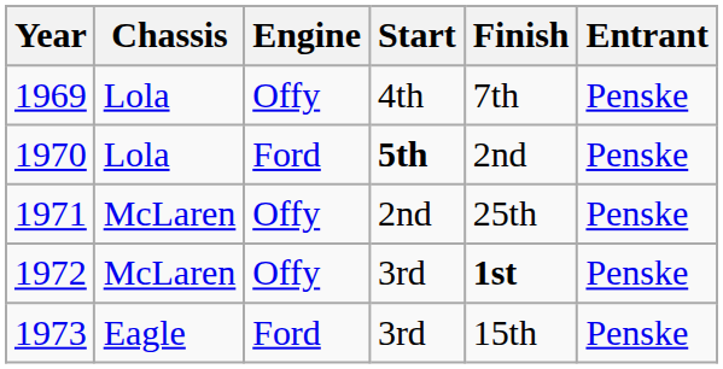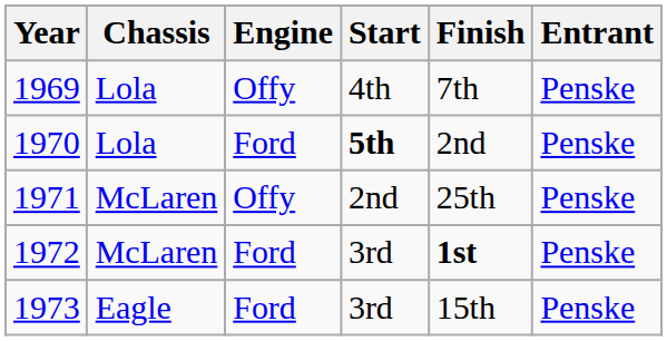 <table class="wikitable" style="font-size: 95%;">
 <tr>
 <th>Year</th>
 <th>Chassis</th>
 <th>Engine</th>
 <th>Start</th>
 <th>Finish</th>
 <th>Entrant</th>
 </tr>
 <tr>
 <td><a href='#'>1969</a></td>
 <td><a href='#'>Lola</a></td>
 <td><a href='#'>Offy</a></td>
 <td>4th</td>
 <td>7th</td>
 <td><a href='#'>Penske</a></td>
 </tr>
 <tr>
 <td><a href='#'>1970</a></td>
 <td><a href='#'>Lola</a></td>
 <td><a href='#'>Ford</a></td>
 <td><strong>5th</strong></td>
 <td>2nd</td>
 <td><a href='#'>Penske</a></td>
 </tr>
 <tr>
 <td><a href='#'>1971</a></td>
 <td><a href='#'>McLaren</a></td>
 <td><a href='#'>Offy</a></td>
 <td>2nd</td>
 <td>25th</td>
 <td><a href='#'>Penske</a></td>
 </tr>
 <tr>
 <td><a href='#'>1972</a></td>
 <td><a href='#'>McLaren</a></td>
-<td><a href='#'>Offy</a></td>
+<td><a href='#'>Ford</a></td>
 <td>3rd</td>
 <td><strong>1st</strong></td>
 <td><a href='#'>Penske</a></td>
 </tr>
 <tr>
 <td><a href='#'>1973</a></td>
 <td><a href='#'>Eagle</a></td>
 <td><a href='#'>Ford</a></td>
 <td>3rd</td>
 <td>15th</td>
 <td><a href='#'>Penske</a></td>
 </tr>
 </table>
